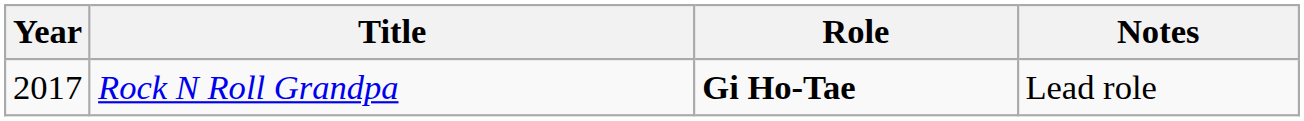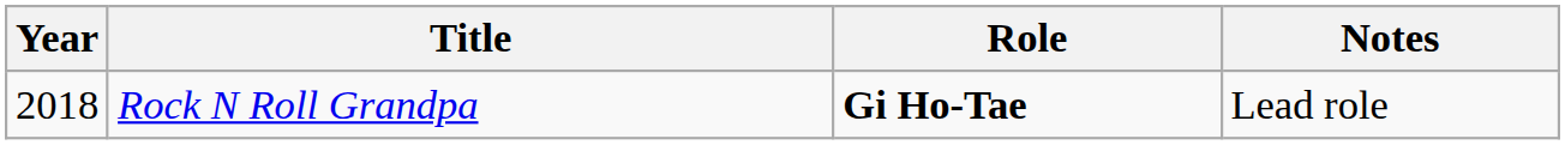 <table class="wikitable" style="width:600px">
 <tr>
 <th width=10>Year</th>
 <th>Title</th>
 <th>Role</th>
 <th>Notes</th>
 </tr>
 <tr>
-<td>2017</td>
+<td>2018</td>
 <td><em><a href='#'>Rock N Roll Grandpa</a></em></td>
 <td><strong>Gi Ho-Tae</strong></td>
 <td>Lead role</td>
 </tr>
 </table>
